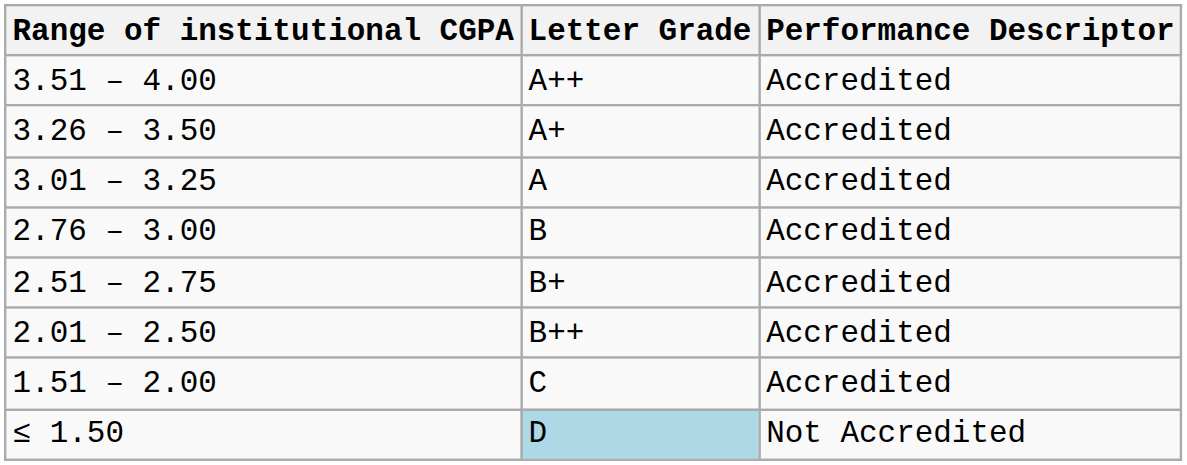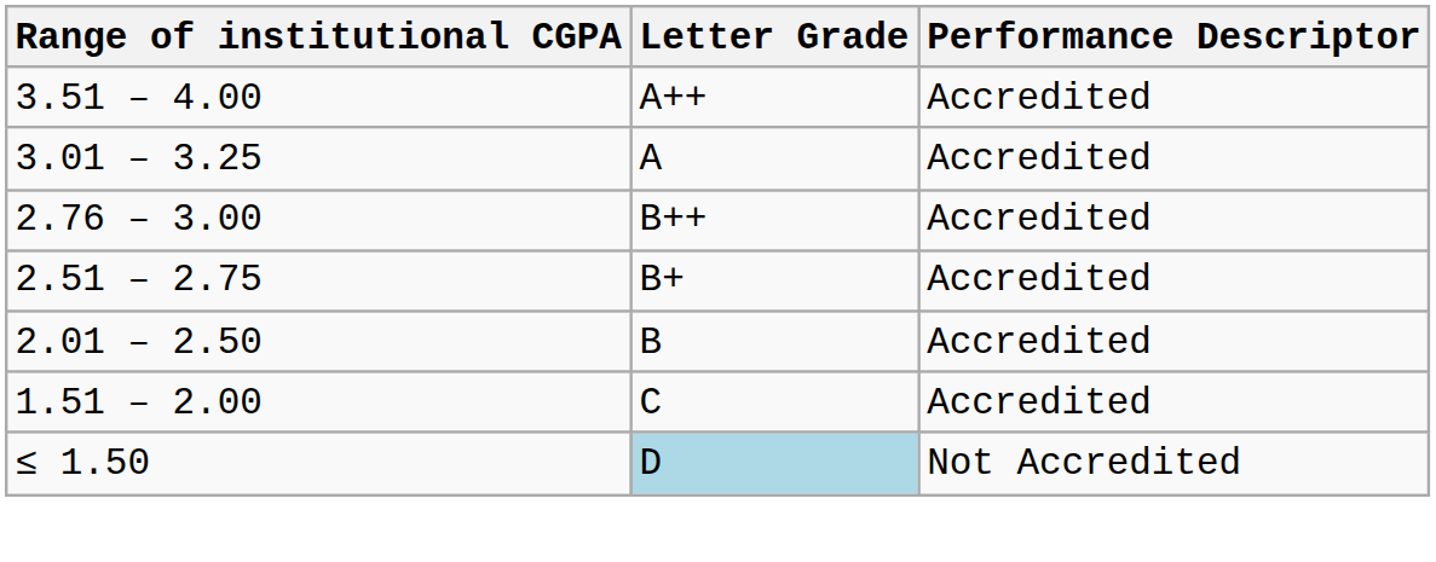 <table class="wikitable">
 <tr>
 <th>Range of institutional CGPA</th>
 <th>Letter Grade</th>
 <th>Performance Descriptor</th>
 </tr>
 <tr>
 <td>3.51 – 4.00</td>
 <td>A++</td>
 <td>Accredited</td>
 </tr>
 <tr>
-<td>3.26 – 3.50</td>
-<td>A+</td>
-<td>Accredited</td>
-</tr>
-<tr>
 <td>3.01 – 3.25</td>
 <td>A</td>
 <td>Accredited</td>
 </tr>
 <tr>
 <td>2.76 – 3.00</td>
-<td>B</td>
+<td>B++</td>
 <td>Accredited</td>
 </tr>
 <tr>
 <td>2.51 – 2.75</td>
 <td>B+</td>
 <td>Accredited</td>
 </tr>
 <tr>
 <td>2.01 – 2.50</td>
-<td>B++</td>
+<td>B</td>
 <td>Accredited</td>
 </tr>
 <tr>
 <td>1.51 – 2.00</td>
 <td>C</td>
 <td>Accredited</td>
 </tr>
 <tr>
 <td>≤ 1.50</td>
 <td style="background: lightblue;">D</td>
 <td>Not Accredited</td>
 </tr>
 </table>
